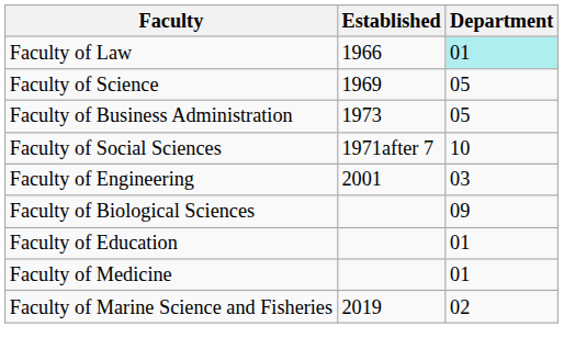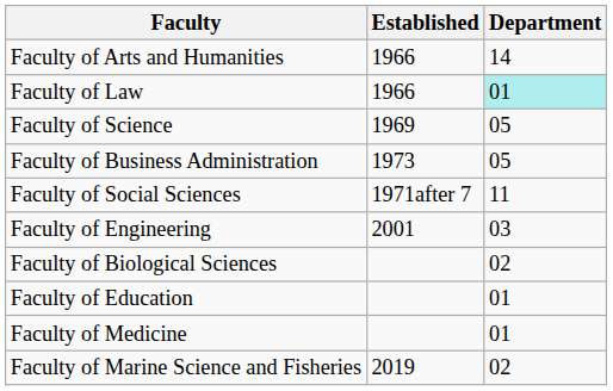 <table class="wikitable sortable">
 <tr>
 <th>Faculty</th>
 <th>Established</th>
 <th>Department</th>
+</tr>
+<tr>
+<td>Faculty of Arts and Humanities</td>
+<td>1966</td>
+<td>14</td>
 </tr>
 <tr>
 <td>Faculty of Law</td>
 <td>1966</td>
 <td style="background: paleturquoise;">01</td>
 </tr>
 <tr>
 <td>Faculty of Science</td>
 <td>1969</td>
 <td>05</td>
 </tr>
 <tr>
 <td>Faculty of Business Administration</td>
 <td>1973</td>
 <td>05</td>
 </tr>
 <tr>
 <td>Faculty of Social Sciences</td>
 <td>1971after 7</td>
-<td>10</td>
+<td>11</td>
 </tr>
 <tr>
 <td>Faculty of Engineering</td>
 <td>2001</td>
 <td>03</td>
 </tr>
 <tr>
 <td>Faculty of Biological Sciences</td>
 <td></td>
-<td>09</td>
+<td>02</td>
 </tr>
 <tr>
 <td>Faculty of Education</td>
 <td></td>
 <td>01</td>
 </tr>
 <tr>
 <td>Faculty of Medicine</td>
 <td></td>
 <td>01</td>
 </tr>
 <tr>
 <td>Faculty of Marine Science and Fisheries</td>
 <td>2019</td>
 <td>02</td>
 </tr>
 </table>
